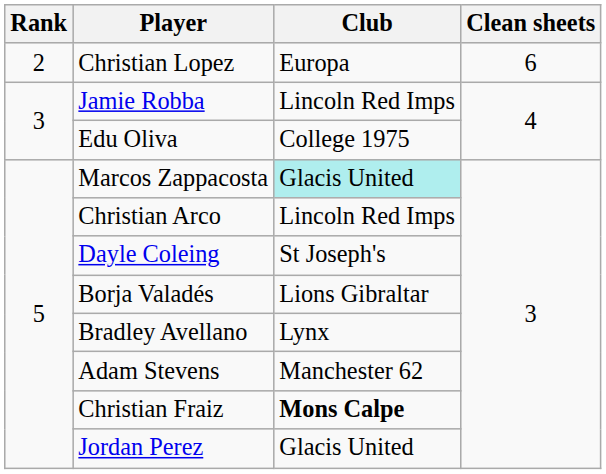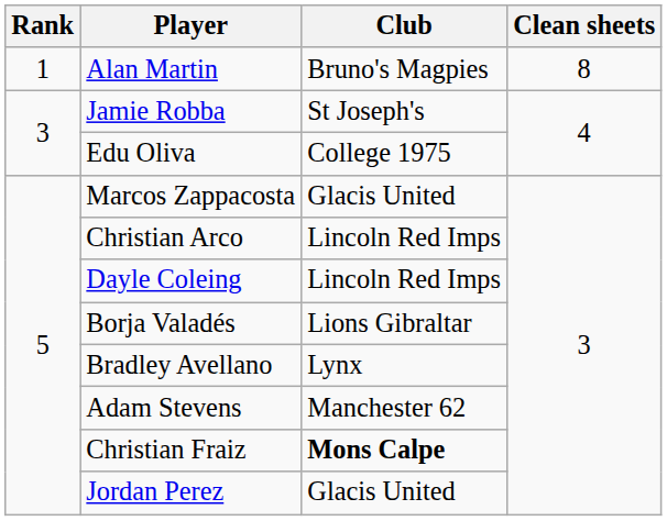 <table class="wikitable" style="text-align:center">
 <tr>
 <th>Rank</th>
 <th>Player</th>
 <th>Club</th>
 <th>Clean sheets</th>
 </tr>
 <tr>
-<td rowspan=1>2</td>
-<td align="left"> Christian Lopez</td>
-<td align="left">Europa</td>
-<td rowspan=1>6</td>
+<td>1</td>
+<td align="left"> <a href='#'>Alan Martin</a></td>
+<td align="left">Bruno's Magpies</td>
+<td>8</td>
 </tr>
 <tr>
 <td rowspan=2>3</td>
 <td align="left"> <a href='#'>Jamie Robba</a></td>
-<td align="left">Lincoln Red Imps</td>
+<td align="left">St Joseph's</td>
 <td rowspan=2>4</td>
 </tr>
 <tr>
 <td align="left"> Edu Oliva</td>
 <td align="left">College 1975</td>
 </tr>
 <tr>
 <td rowspan=8>5</td>
 <td align="left"> Marcos Zappacosta</td>
-<td align="left" style="background: paleturquoise;">Glacis United</td>
+<td align="left">Glacis United</td>
 <td rowspan=8>3</td>
 </tr>
 <tr>
 <td align="left"> Christian Arco</td>
 <td align="left">Lincoln Red Imps</td>
 </tr>
 <tr>
 <td align="left"> <a href='#'>Dayle Coleing</a></td>
-<td align="left">St Joseph's</td>
+<td align="left">Lincoln Red Imps</td>
 </tr>
 <tr>
 <td align="left"> Borja Valadés</td>
 <td align="left">Lions Gibraltar</td>
 </tr>
 <tr>
 <td align="left"> Bradley Avellano</td>
 <td align="left">Lynx</td>
 </tr>
 <tr>
 <td align="left"> Adam Stevens</td>
 <td align="left">Manchester 62</td>
 </tr>
 <tr>
 <td align="left"> Christian Fraiz</td>
 <td align="left"><strong>Mons Calpe</strong></td>
 </tr>
 <tr>
 <td align="left"> <a href='#'>Jordan Perez</a></td>
 <td align="left">Glacis United</td>
 </tr>
 </table>
